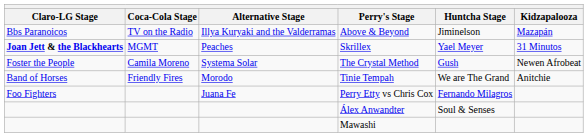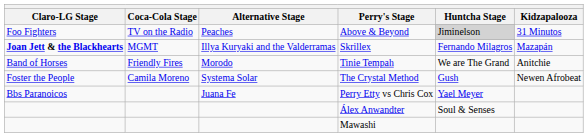 <table class="wikitable">
 <tr>
 <th colspan="6"></th>
 </tr>
 <tr>
 <th>Claro-LG Stage</th>
 <th>Coca-Cola Stage</th>
 <th>Alternative Stage</th>
 <th>Perry's Stage</th>
 <th>Huntcha Stage</th>
 <th>Kidzapalooza</th>
 </tr>
 <tr>
-<td><a href='#'>Bbs Paranoicos</a></td>
+<td><a href='#'>Foo Fighters</a></td>
 <td><a href='#'>TV on the Radio</a></td>
-<td><a href='#'>Illya Kuryaki and the Valderramas</a></td>
+<td><a href='#'>Peaches</a></td>
 <td><a href='#'>Above & Beyond</a></td>
-<td>Jiminelson</td>
-<td><a href='#'>Mazapán</a></td>
+<td style="background: lightgrey;">Jiminelson</td>
+<td><a href='#'>31 Minutos</a></td>
 </tr>
 <tr>
 <td><strong><a href='#'>Joan Jett</a> & <a href='#'>the Blackhearts</a></strong></td>
 <td><a href='#'>MGMT</a></td>
-<td><a href='#'>Peaches</a></td>
+<td><a href='#'>Illya Kuryaki and the Valderramas</a></td>
 <td><a href='#'>Skrillex</a></td>
-<td><a href='#'>Yael Meyer</a></td>
-<td><a href='#'>31 Minutos</a></td>
+<td><a href='#'>Fernando Milagros</a></td>
+<td><a href='#'>Mazapán</a></td>
+</tr>
+<tr>
+<td><a href='#'>Band of Horses</a></td>
+<td><a href='#'>Friendly Fires</a></td>
+<td><a href='#'>Morodo</a></td>
+<td><a href='#'>Tinie Tempah</a></td>
+<td>We are The Grand</td>
+<td>Anitchie</td>
 </tr>
 <tr>
 <td><a href='#'>Foster the People</a></td>
 <td><a href='#'>Camila Moreno</a></td>
 <td><a href='#'>Systema Solar</a></td>
 <td><a href='#'>The Crystal Method</a></td>
 <td><a href='#'>Gush</a></td>
 <td>Newen Afrobeat</td>
 </tr>
 <tr>
-<td><a href='#'>Band of Horses</a></td>
-<td><a href='#'>Friendly Fires</a></td>
-<td><a href='#'>Morodo</a></td>
-<td><a href='#'>Tinie Tempah</a></td>
-<td>We are The Grand</td>
-<td>Anitchie</td>
-</tr>
-<tr>
-<td><a href='#'>Foo Fighters</a></td>
+<td><a href='#'>Bbs Paranoicos</a></td>
 <td></td>
 <td><a href='#'>Juana Fe</a></td>
 <td><a href='#'>Perry Etty</a> vs Chris Cox</td>
-<td><a href='#'>Fernando Milagros</a></td>
+<td><a href='#'>Yael Meyer</a></td>
 <td></td>
 </tr>
 <tr>
 <td></td>
 <td></td>
 <td></td>
 <td><a href='#'>Álex Anwandter</a></td>
 <td>Soul & Senses</td>
 <td></td>
 </tr>
 <tr>
 <td></td>
 <td></td>
 <td></td>
 <td>Mawashi</td>
 <td></td>
 <td></td>
 </tr>
 </table>
